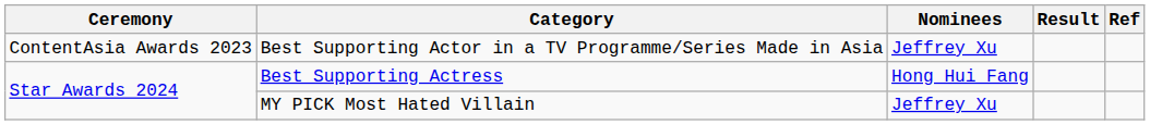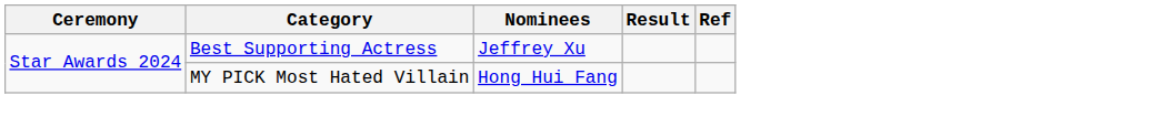 <table class="wikitable sortable">
 <tr>
 <th>Ceremony</th>
 <th>Category</th>
 <th>Nominees</th>
 <th>Result</th>
 <th>Ref</th>
 </tr>
 <tr>
-<td>ContentAsia Awards 2023</td>
-<td>Best Supporting Actor in a TV Programme/Series Made in Asia</td>
+<td rowspan="2"><a href='#'>Star Awards 2024</a></td>
+<td><a href='#'>Best Supporting Actress</a></td>
 <td><a href='#'>Jeffrey Xu</a></td>
 <td></td>
 <td></td>
 </tr>
 <tr>
-<td rowspan="2"><a href='#'>Star Awards 2024</a></td>
-<td><a href='#'>Best Supporting Actress</a></td>
+<td>MY PICK Most Hated Villain</td>
 <td><a href='#'>Hong Hui Fang</a></td>
 <td></td>
 <td></td>
 </tr>
-<tr>
-<td>MY PICK Most Hated Villain</td>
-<td><a href='#'>Jeffrey Xu</a></td>
-<td></td>
-<td></td>
-</tr>
 </table>
